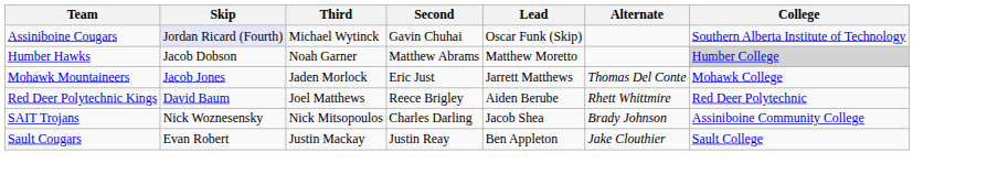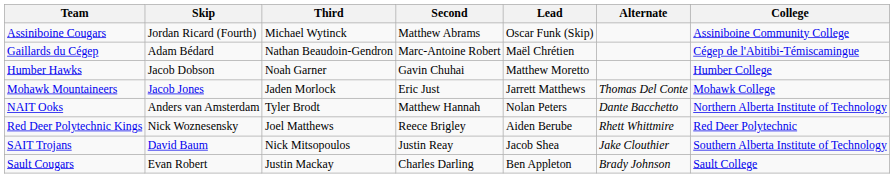 <table class="wikitable">
 <tr>
 <th scope="col">Team</th>
 <th scope="col">Skip</th>
 <th scope="col">Third</th>
 <th scope="col">Second</th>
 <th scope="col">Lead</th>
 <th scope="col">Alternate</th>
 <th scope="col">College</th>
 </tr>
 <tr>
 <td><a href='#'>Assiniboine Cougars</a></td>
-<td style="background: lavender;">Jordan Ricard (Fourth)</td>
+<td>Jordan Ricard (Fourth)</td>
 <td>Michael Wytinck</td>
-<td>Gavin Chuhai</td>
+<td>Matthew Abrams</td>
 <td>Oscar Funk (Skip)</td>
 <td></td>
-<td> <a href='#'>Southern Alberta Institute of Technology</a></td>
+<td> <a href='#'>Assiniboine Community College</a></td>
+</tr>
+<tr>
+<td><a href='#'>Gaillards du Cégep</a></td>
+<td>Adam Bédard</td>
+<td>Nathan Beaudoin-Gendron</td>
+<td>Marc-Antoine Robert</td>
+<td>Maël Chrétien</td>
+<td></td>
+<td> <a href='#'>Cégep de l'Abitibi-Témiscamingue</a></td>
 </tr>
 <tr>
 <td><a href='#'>Humber Hawks</a></td>
 <td>Jacob Dobson</td>
 <td>Noah Garner</td>
-<td>Matthew Abrams</td>
+<td>Gavin Chuhai</td>
 <td>Matthew Moretto</td>
 <td></td>
-<td style="background: lightgrey;"> <a href='#'>Humber College</a></td>
+<td> <a href='#'>Humber College</a></td>
 </tr>
 <tr>
 <td><a href='#'>Mohawk Mountaineers</a></td>
 <td><a href='#'>Jacob Jones</a></td>
 <td>Jaden Morlock</td>
 <td>Eric Just</td>
 <td>Jarrett Matthews</td>
 <td><em>Thomas Del Conte</em></td>
 <td> <a href='#'>Mohawk College</a></td>
 </tr>
 <tr>
+<td><a href='#'>NAIT Ooks</a></td>
+<td>Anders van Amsterdam</td>
+<td>Tyler Brodt</td>
+<td>Matthew Hannah</td>
+<td>Nolan Peters</td>
+<td><em>Dante Bacchetto</em></td>
+<td> <a href='#'>Northern Alberta Institute of Technology</a></td>
+</tr>
+<tr>
 <td><a href='#'>Red Deer Polytechnic Kings</a></td>
-<td><a href='#'>David Baum</a></td>
+<td>Nick Woznesensky</td>
 <td>Joel Matthews</td>
 <td>Reece Brigley</td>
 <td>Aiden Berube</td>
 <td><em>Rhett Whittmire</em></td>
 <td> <a href='#'>Red Deer Polytechnic</a></td>
 </tr>
 <tr>
 <td><a href='#'>SAIT Trojans</a></td>
-<td>Nick Woznesensky</td>
+<td><a href='#'>David Baum</a></td>
 <td>Nick Mitsopoulos</td>
-<td>Charles Darling</td>
+<td>Justin Reay</td>
 <td>Jacob Shea</td>
-<td><em>Brady Johnson</em></td>
-<td> <a href='#'>Assiniboine Community College</a></td>
+<td><em>Jake Clouthier</em></td>
+<td> <a href='#'>Southern Alberta Institute of Technology</a></td>
 </tr>
 <tr>
 <td><a href='#'>Sault Cougars</a></td>
 <td>Evan Robert</td>
 <td>Justin Mackay</td>
-<td>Justin Reay</td>
+<td>Charles Darling</td>
 <td>Ben Appleton</td>
-<td><em>Jake Clouthier</em></td>
+<td><em>Brady Johnson</em></td>
 <td> <a href='#'>Sault College</a></td>
 </tr>
 </table>
